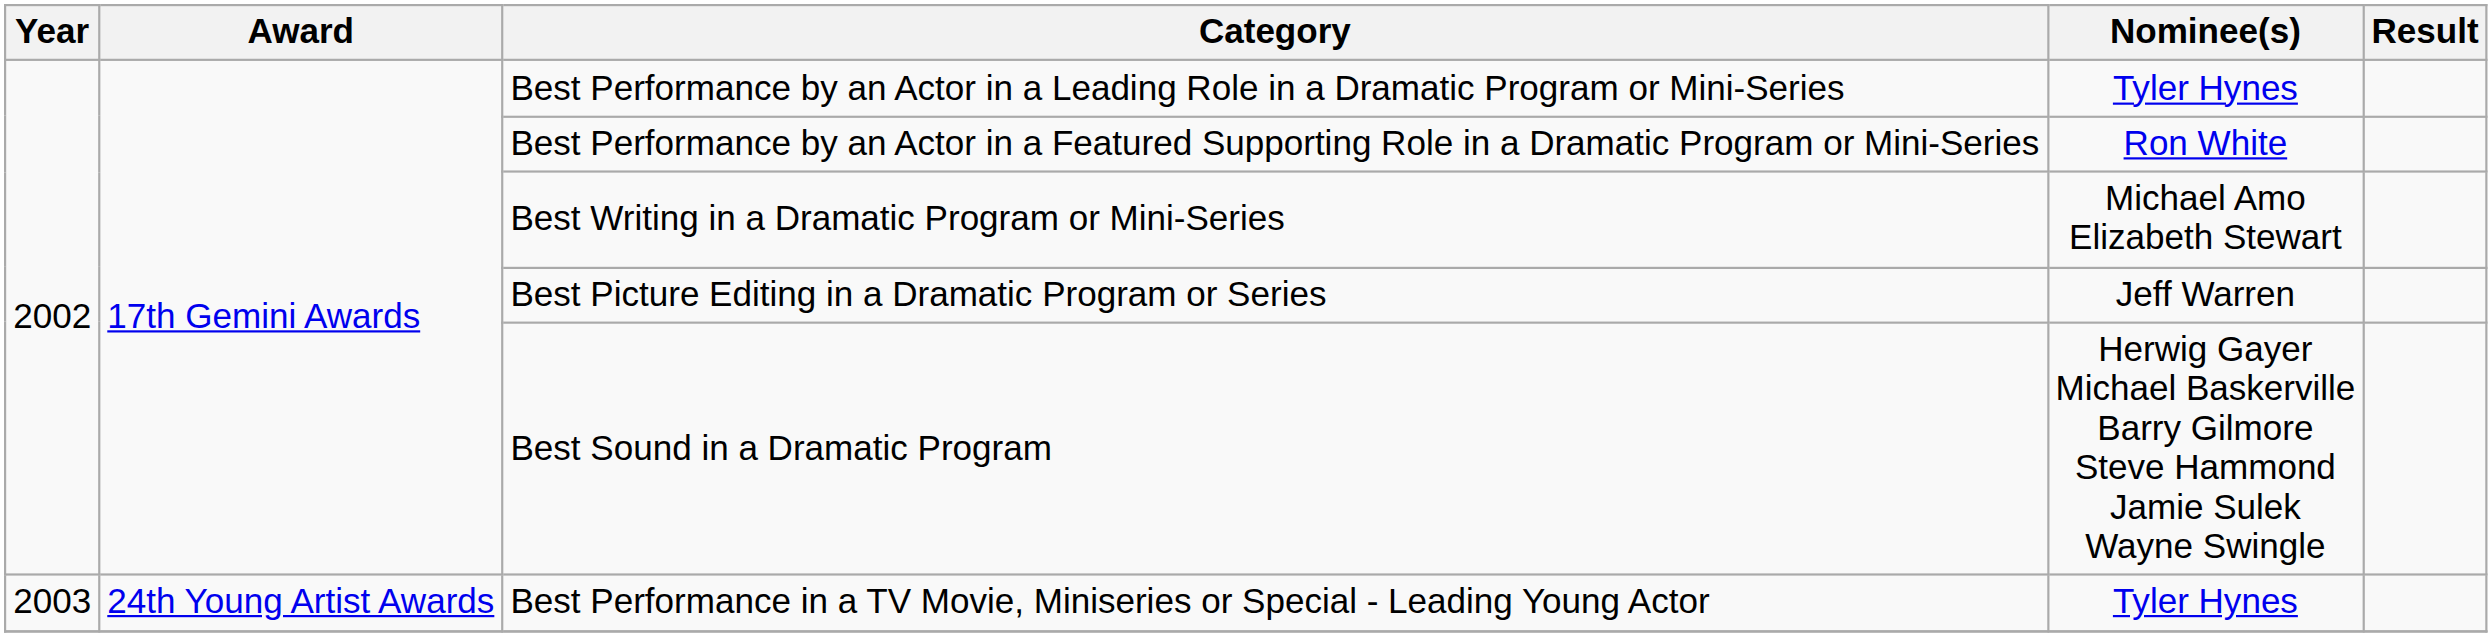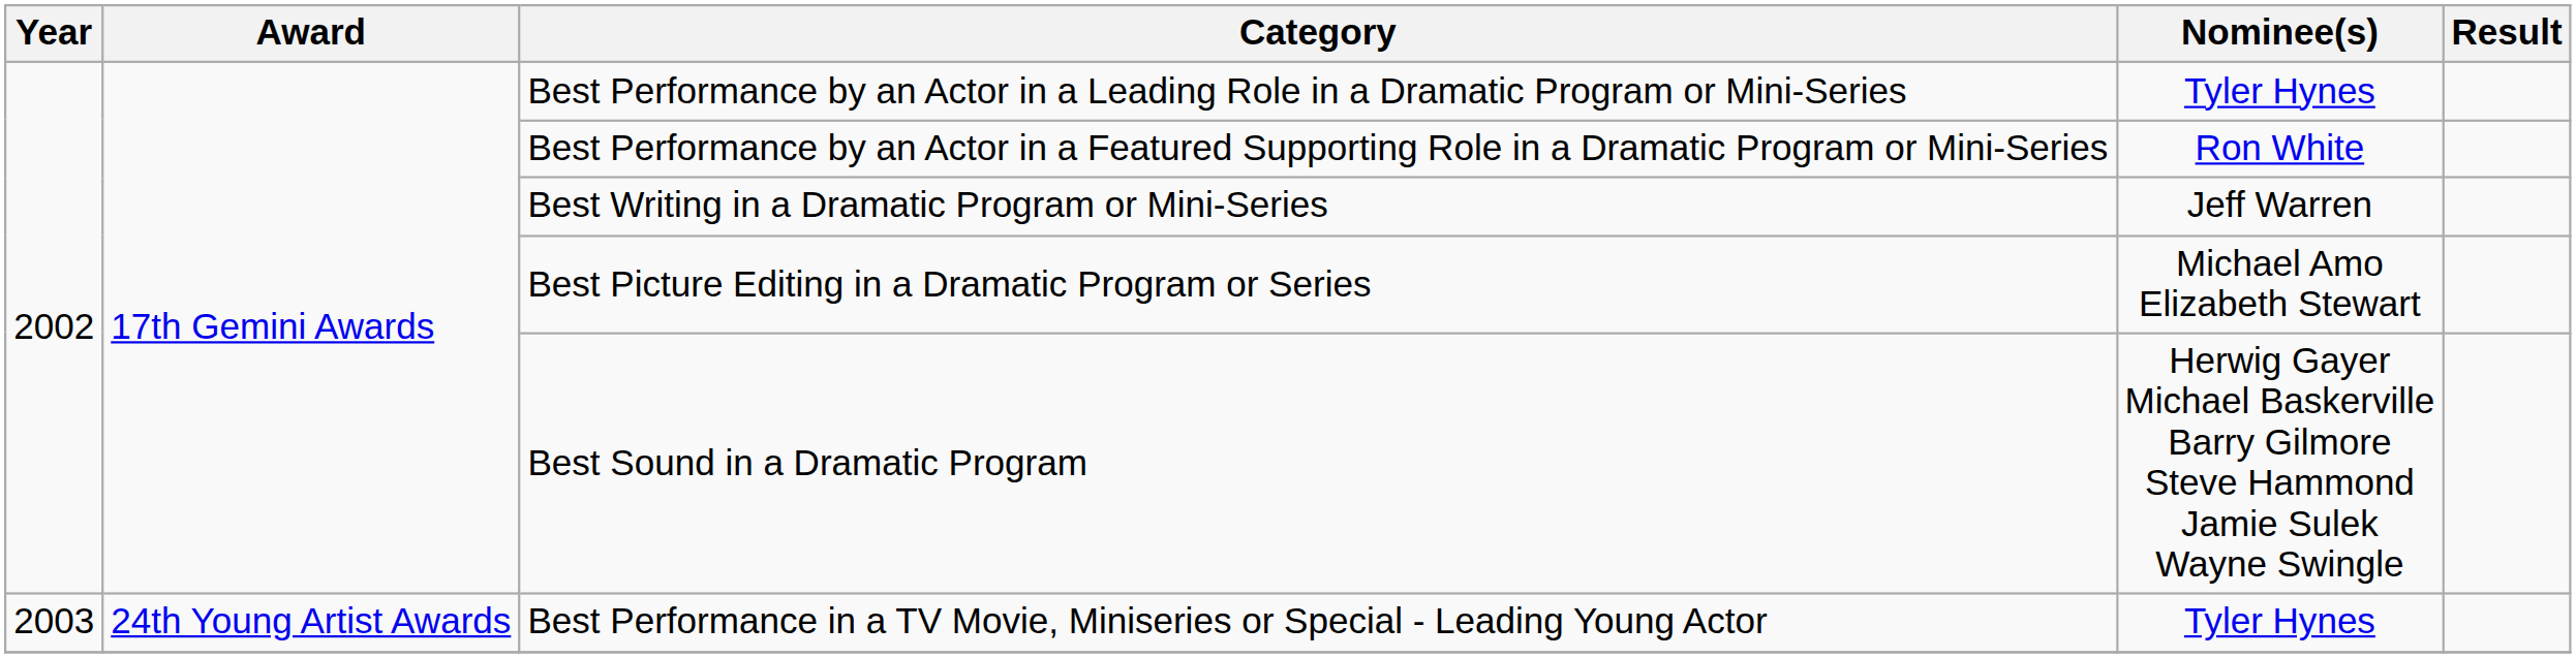 <table class="wikitable">
 <tr>
 <th>Year</th>
 <th>Award</th>
 <th>Category</th>
 <th>Nominee(s)</th>
 <th>Result</th>
 </tr>
 <tr>
 <td rowspan="5">2002</td>
 <td rowspan="5"><a href='#'>17th Gemini Awards</a></td>
 <td>Best Performance by an Actor in a Leading Role in a Dramatic Program or Mini-Series</td>
 <td style="text-align:center;"><a href='#'>Tyler Hynes</a></td>
 <td></td>
 </tr>
 <tr>
 <td>Best Performance by an Actor in a Featured Supporting Role in a Dramatic Program or Mini-Series</td>
 <td style="text-align:center;"><a href='#'>Ron White</a></td>
 <td></td>
 </tr>
 <tr>
 <td>Best Writing in a Dramatic Program or Mini-Series</td>
-<td style="text-align:center;">Michael Amo <br> Elizabeth Stewart</td>
+<td style="text-align:center;">Jeff Warren</td>
 <td></td>
 </tr>
 <tr>
 <td>Best Picture Editing in a Dramatic Program or Series</td>
-<td style="text-align:center;">Jeff Warren</td>
+<td style="text-align:center;">Michael Amo <br> Elizabeth Stewart</td>
 <td></td>
 </tr>
 <tr>
 <td>Best Sound in a Dramatic Program</td>
 <td style="text-align:center;">Herwig Gayer <br> Michael Baskerville <br> Barry Gilmore <br> Steve Hammond <br> Jamie Sulek <br> Wayne Swingle</td>
 <td></td>
 </tr>
 <tr>
 <td>2003</td>
 <td><a href='#'>24th Young Artist Awards</a></td>
 <td>Best Performance in a TV Movie, Miniseries or Special - Leading Young Actor</td>
 <td style="text-align:center;"><a href='#'>Tyler Hynes</a></td>
 <td></td>
 </tr>
 <tr>
 </tr>
 </table>
